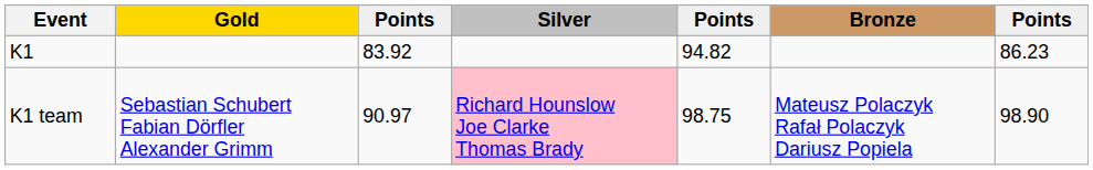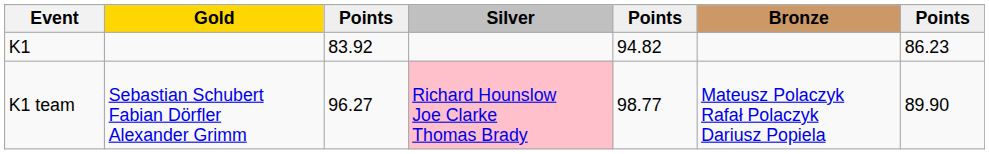 <table class="wikitable" width=100%>
 <tr>
 <th>Event</th>
 <td align=center bgcolor="gold"><strong>Gold</strong></td>
 <td align=center bgcolor="EFEFEF"><strong>Points</strong></td>
 <td align=center bgcolor="silver"><strong>Silver</strong></td>
 <td align=center bgcolor="EFEFEF"><strong>Points</strong></td>
 <td align=center bgcolor="CC9966"><strong>Bronze</strong></td>
 <td align=center bgcolor="EFEFEF"><strong>Points</strong></td>
 </tr>
 <tr>
 <td>K1</td>
 <td></td>
 <td>83.92</td>
 <td></td>
 <td>94.82</td>
 <td></td>
 <td>86.23</td>
 </tr>
 <tr>
 <td>K1 team</td>
 <td><br><a href='#'>Sebastian Schubert</a><br><a href='#'>Fabian Dörfler</a><br><a href='#'>Alexander Grimm</a></td>
-<td>90.97</td>
+<td>96.27</td>
 <td style="background: pink;"><br><a href='#'>Richard Hounslow</a><br><a href='#'>Joe Clarke</a><br><a href='#'>Thomas Brady</a></td>
-<td>98.75</td>
+<td>98.77</td>
 <td><br><a href='#'>Mateusz Polaczyk</a><br><a href='#'>Rafał Polaczyk</a><br><a href='#'>Dariusz Popiela</a></td>
-<td>98.90</td>
+<td>89.90</td>
 </tr>
 </table>
